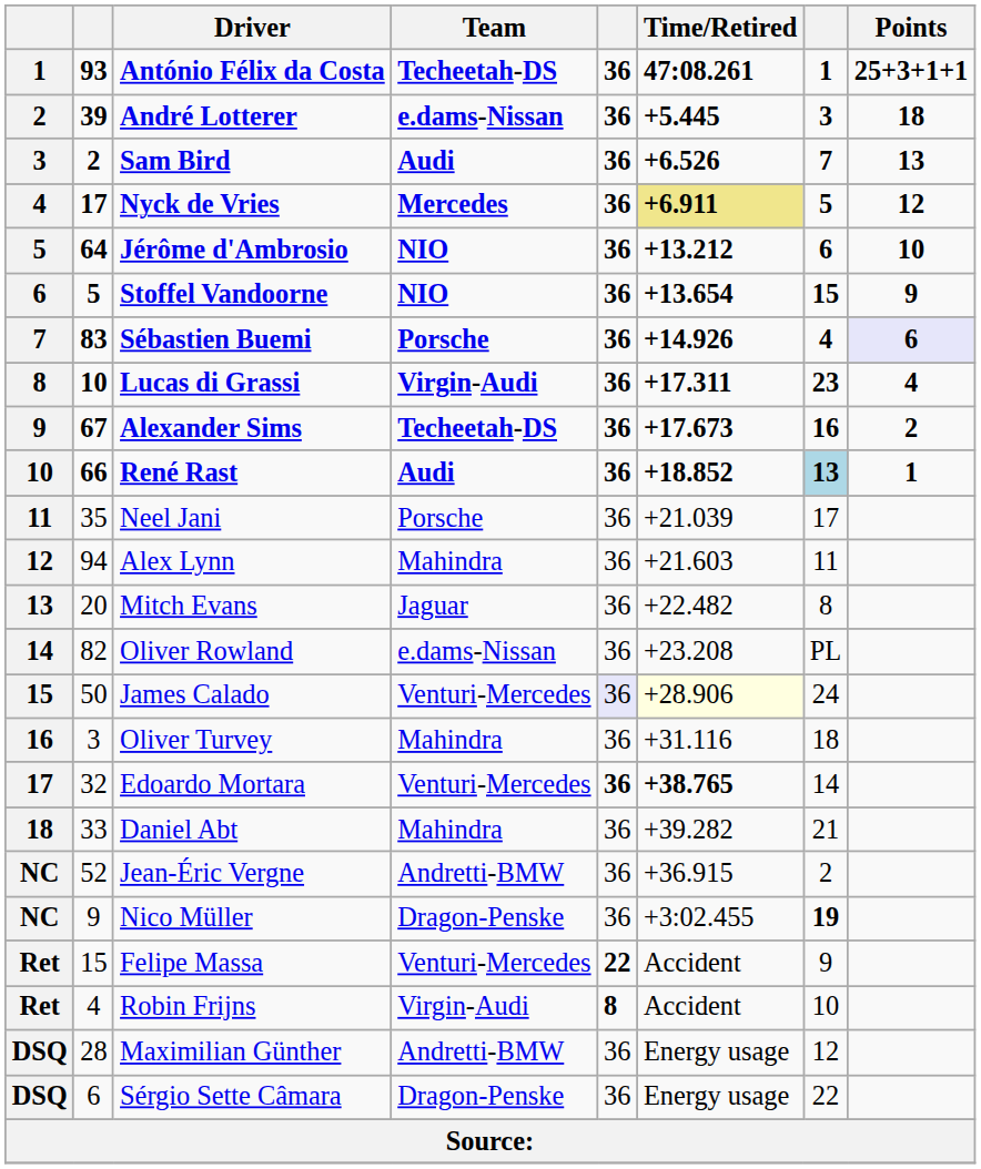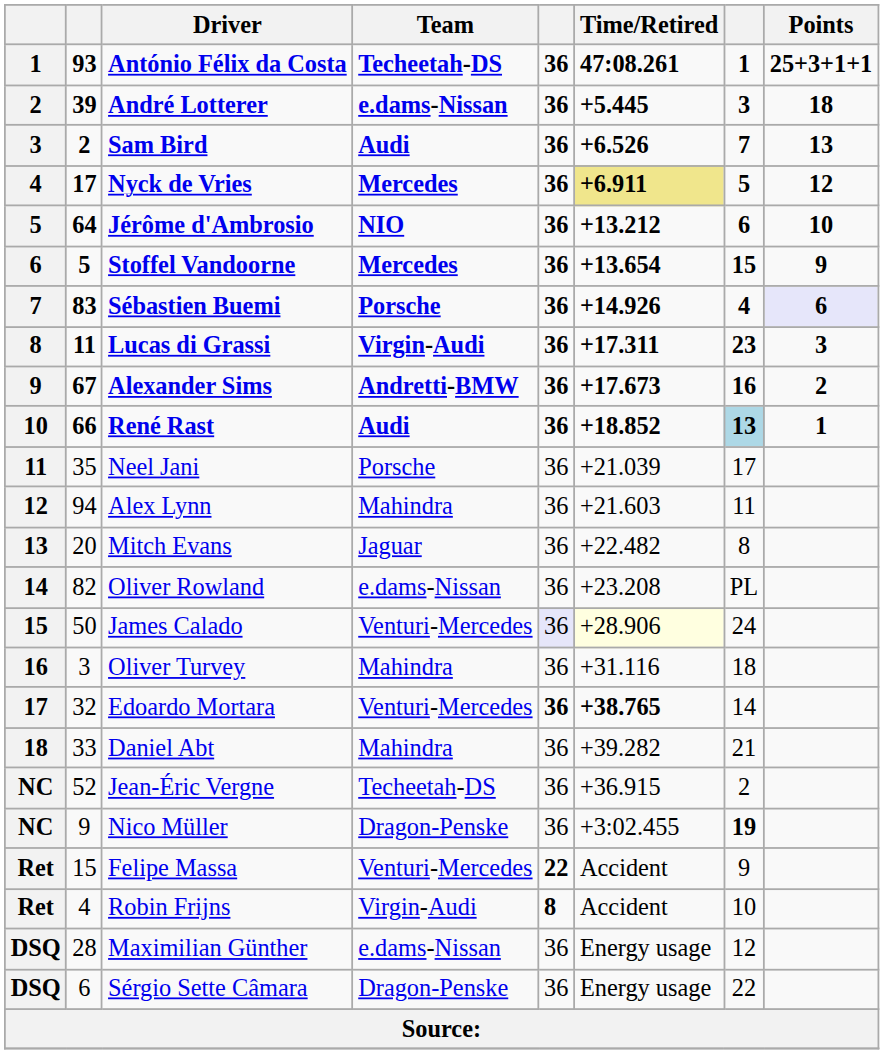 <table class="wikitable" style="font-size: 85%">
 <tr>
 <th scope="col"></th>
 <th scope="col"></th>
 <th scope="col">Driver</th>
 <th scope="col">Team</th>
 <th scope="col"></th>
 <th scope="col">Time/Retired</th>
 <th scope="col"></th>
 <th scope="col">Points</th>
 </tr>
 <tr style="font-weight:bold">
 <th scope="row">1</th>
 <td align="center">93</td>
 <td data-sort-value="COS"> <a href='#'>António Félix da Costa</a></td>
 <td><a href='#'>Techeetah</a>-<a href='#'>DS</a></td>
 <td>36</td>
 <td>47:08.261</td>
 <td align="center">1</td>
 <td align="center">25+3+1+1</td>
 </tr>
 <tr style="font-weight:bold">
 <th scope="row">2</th>
 <td align="center">39</td>
 <td data-sort-value="LOT"> <a href='#'>André Lotterer</a></td>
 <td><a href='#'>e.dams</a>-<a href='#'>Nissan</a></td>
 <td>36</td>
 <td>+5.445</td>
 <td align="center">3</td>
 <td align="center">18</td>
 </tr>
 <tr style="font-weight:bold">
 <th scope="row">3</th>
 <td align="center">2</td>
 <td data-sort-value="BIR"> <a href='#'>Sam Bird</a></td>
 <td><a href='#'>Audi</a></td>
 <td>36</td>
 <td>+6.526</td>
 <td align="center">7</td>
 <td align="center">13</td>
 </tr>
 <tr style="font-weight:bold">
 <th scope="row">4</th>
 <td align="center">17</td>
 <td data-sort-value="DEV"> <a href='#'>Nyck de Vries</a></td>
 <td><a href='#'>Mercedes</a></td>
 <td>36</td>
 <td style="background: khaki;">+6.911</td>
 <td align="center">5</td>
 <td align="center">12</td>
 </tr>
 <tr style="font-weight:bold">
 <th scope="row">5</th>
 <td align="center">64</td>
 <td data-sort-value="DAM"> <a href='#'>Jérôme d'Ambrosio</a></td>
 <td><a href='#'>NIO</a></td>
 <td>36</td>
 <td>+13.212</td>
 <td align="center">6</td>
 <td align="center">10</td>
 </tr>
 <tr style="font-weight:bold">
 <th scope="row">6</th>
 <td align="center">5</td>
 <td data-sort-value="VAN"> <a href='#'>Stoffel Vandoorne</a></td>
-<td><a href='#'>NIO</a></td>
+<td><a href='#'>Mercedes</a></td>
 <td>36</td>
 <td>+13.654</td>
 <td align="center">15</td>
 <td align="center">9</td>
 </tr>
 <tr style="font-weight:bold">
 <th scope="row">7</th>
 <td align="center">83</td>
 <td data-sort-value="BUE"> <a href='#'>Sébastien Buemi</a></td>
 <td><a href='#'>Porsche</a></td>
 <td>36</td>
 <td>+14.926</td>
 <td align="center">4</td>
 <td align="center" style="background: lavender;">6</td>
 </tr>
 <tr style="font-weight:bold">
 <th scope="row">8</th>
-<td align="center">10</td>
+<td align="center">11</td>
 <td data-sort-value="DIG"> <a href='#'>Lucas di Grassi</a></td>
 <td><a href='#'>Virgin</a>-<a href='#'>Audi</a></td>
 <td>36</td>
 <td>+17.311</td>
 <td align="center">23</td>
-<td align="center">4</td>
+<td align="center">3</td>
 </tr>
 <tr style="font-weight:bold">
 <th scope="row">9</th>
 <td align="center">67</td>
 <td data-sort-value="SIM"> <a href='#'>Alexander Sims</a></td>
-<td><a href='#'>Techeetah</a>-<a href='#'>DS</a></td>
+<td><a href='#'>Andretti</a>-<a href='#'>BMW</a></td>
 <td>36</td>
 <td>+17.673</td>
 <td align="center">16</td>
 <td align="center">2</td>
 </tr>
 <tr style="font-weight:bold">
 <th scope="row">10</th>
 <td align="center">66</td>
 <td data-sort-value="RAS"> <a href='#'>René Rast</a></td>
 <td><a href='#'>Audi</a></td>
 <td>36</td>
 <td>+18.852</td>
 <td align="center" style="background: lightblue;">13</td>
 <td align="center">1</td>
 </tr>
 <tr>
 <th scope="row">11</th>
 <td align="center">35</td>
 <td data-sort-value="JAN"> <a href='#'>Neel Jani</a></td>
 <td><a href='#'>Porsche</a></td>
 <td>36</td>
 <td>+21.039</td>
 <td align="center">17</td>
 <td></td>
 </tr>
 <tr>
 <th scope="row">12</th>
 <td align=center>94</td>
 <td data-sort-value="LYN"> <a href='#'>Alex Lynn</a></td>
 <td><a href='#'>Mahindra</a></td>
 <td>36</td>
 <td>+21.603</td>
 <td align="center">11</td>
 <td></td>
 </tr>
 <tr>
 <th scope="row">13</th>
 <td align="center">20</td>
 <td data-sort-value="EVA"> <a href='#'>Mitch Evans</a></td>
 <td><a href='#'>Jaguar</a></td>
 <td>36</td>
 <td>+22.482</td>
 <td align="center">8</td>
 <td></td>
 </tr>
 <tr>
 <th scope="row">14</th>
 <td align="center">82</td>
 <td data-sort-value="ROW"> <a href='#'>Oliver Rowland</a></td>
 <td><a href='#'>e.dams</a>-<a href='#'>Nissan</a></td>
 <td>36</td>
 <td>+23.208</td>
 <td align="center">PL</td>
 <td></td>
 </tr>
 <tr>
 <th scope="row">15</th>
 <td align=center>50</td>
 <td data-sort-value="CAL"> <a href='#'>James Calado</a></td>
 <td><a href='#'>Venturi</a>-<a href='#'>Mercedes</a></td>
 <td style="background: lavender;">36</td>
 <td style="background: lightyellow;">+28.906</td>
 <td align="center">24</td>
 <td></td>
 </tr>
 <tr>
 <th scope="row">16</th>
 <td align="center">3</td>
 <td data-sort-value="TUR"> <a href='#'>Oliver Turvey</a></td>
 <td><a href='#'>Mahindra</a></td>
 <td>36</td>
 <td>+31.116</td>
 <td align="center">18</td>
 <td></td>
 </tr>
 <tr>
 <th scope="row">17</th>
 <td align="center">32</td>
 <td data-sort-value="MOR"> <a href='#'>Edoardo Mortara</a></td>
 <td><a href='#'>Venturi</a>-<a href='#'>Mercedes</a></td>
 <td><strong>36</strong></td>
 <td><strong>+38.765</strong></td>
 <td align="center">14</td>
 <td></td>
 </tr>
 <tr>
 <th scope="row">18</th>
 <td align="center">33</td>
 <td data-sort-value="ABT"> <a href='#'>Daniel Abt</a></td>
 <td><a href='#'>Mahindra</a></td>
 <td>36</td>
 <td>+39.282</td>
 <td align="center">21</td>
 <td></td>
 </tr>
 <tr>
 <th scope="row">NC</th>
 <td align="center">52</td>
 <td data-sort-value="VER"> <a href='#'>Jean-Éric Vergne</a></td>
-<td><a href='#'>Andretti</a>-<a href='#'>BMW</a></td>
+<td><a href='#'>Techeetah</a>-<a href='#'>DS</a></td>
 <td>36</td>
 <td>+36.915</td>
 <td align="center">2</td>
 <td></td>
 </tr>
 <tr>
 <th scope="row">NC</th>
 <td align="center">9</td>
 <td data-sort-value="MUL"> <a href='#'>Nico Müller</a></td>
 <td><a href='#'>Dragon-Penske</a></td>
 <td>36</td>
 <td>+3:02.455</td>
 <td align="center"><strong>19</strong></td>
 <td></td>
 </tr>
 <tr>
 <th scope="row">Ret</th>
 <td align="center">15</td>
 <td data-sort-value="MAS"> <a href='#'>Felipe Massa</a></td>
 <td><a href='#'>Venturi</a>-<a href='#'>Mercedes</a></td>
 <td><strong>22</strong></td>
 <td>Accident</td>
 <td align="center">9</td>
 <td></td>
 </tr>
 <tr>
 <th scope="row">Ret</th>
 <td align="center">4</td>
 <td data-sort-value="FRI"> <a href='#'>Robin Frijns</a></td>
 <td><a href='#'>Virgin</a>-<a href='#'>Audi</a></td>
 <td><strong>8</strong></td>
 <td>Accident</td>
 <td align="center">10</td>
 <td></td>
 </tr>
 <tr>
 <th scope="row">DSQ</th>
 <td align="center">28</td>
 <td data-sort-value="GUN"> <a href='#'>Maximilian Günther</a></td>
-<td><a href='#'>Andretti</a>-<a href='#'>BMW</a></td>
+<td><a href='#'>e.dams</a>-<a href='#'>Nissan</a></td>
 <td>36</td>
 <td>Energy usage</td>
 <td align="center">12</td>
 <td></td>
 </tr>
 <tr>
 <th scope="row">DSQ</th>
 <td align="center">6</td>
 <td data-sort-value="SET"> <a href='#'>Sérgio Sette Câmara</a></td>
 <td><a href='#'>Dragon-Penske</a></td>
 <td>36</td>
 <td>Energy usage</td>
 <td align="center">22</td>
 <td></td>
 </tr>
 <tr>
 <th colspan="8">Source: </th>
 </tr>
 <tr>
 </tr>
 </table>
